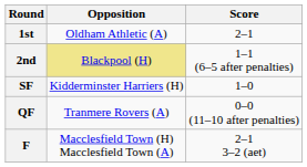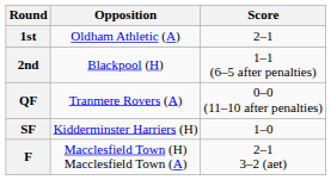 <table class="wikitable plainrowheaders" style="text-align:center;margin-left:1em;float:right">
 <tr>
 <th scope="col" style="width:25px">Round</th>
 <th scope="col">Opposition</th>
 <th scope="col">Score</th>
 </tr>
 <tr>
 <th scope=row style="text-align:center">1st</th>
 <td><a href='#'>Oldham Athletic</a> (<a href='#'>A</a>)</td>
 <td>2–1</td>
 </tr>
 <tr>
 <th scope=row style="text-align:center">2nd</th>
-<td style="background: khaki;"><a href='#'>Blackpool</a> (<a href='#'>H</a>)</td>
+<td><a href='#'>Blackpool</a> (<a href='#'>H</a>)</td>
 <td>1–1 <br>(6–5 after penalties)</td>
+</tr>
+<tr>
+<th scope=row style="text-align:center">QF</th>
+<td><a href='#'>Tranmere Rovers</a> (<a href='#'>A</a>)</td>
+<td>0–0 <br>(11–10 after penalties)</td>
 </tr>
 <tr>
 <th scope=row style="text-align:center">SF</th>
 <td><a href='#'>Kidderminster Harriers</a> (H)</td>
 <td>1–0</td>
 </tr>
 <tr>
-<th scope=row style="text-align:center">QF</th>
-<td><a href='#'>Tranmere Rovers</a> (<a href='#'>A</a>)</td>
-<td>0–0 <br>(11–10 after penalties)</td>
-</tr>
-<tr>
 <th scope=row style="text-align:center">F</th>
 <td><a href='#'>Macclesfield Town</a> (H)<br>Macclesfield Town (<a href='#'>A</a>)</td>
 <td>2–1<br>3–2 (aet)</td>
 </tr>
 </table>
